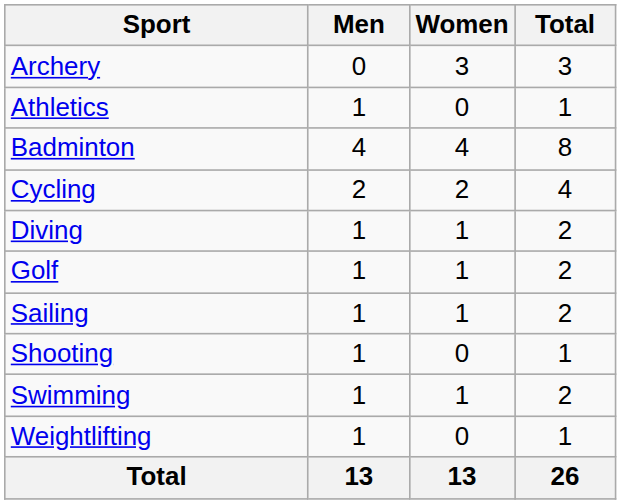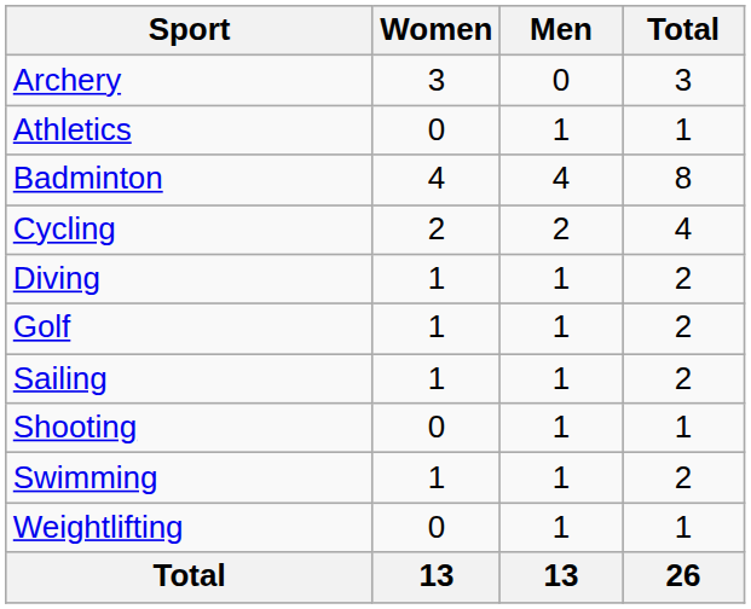 <table class="wikitable sortable" style="text-align:center;">
 <tr>
 <th width=180>Sport</th>
+<th width=55>Women</th>
 <th width=55>Men</th>
-<th width=55>Women</th>
 <th width=55>Total</th>
 </tr>
 <tr>
 <td align=left><a href='#'>Archery</a></td>
+<td>3</td>
 <td>0</td>
-<td>3</td>
 <td>3</td>
 </tr>
 <tr>
 <td align=left><a href='#'>Athletics</a></td>
+<td>0</td>
 <td>1</td>
-<td>0</td>
 <td>1</td>
 </tr>
 <tr>
 <td align=left><a href='#'>Badminton</a></td>
 <td>4</td>
 <td>4</td>
 <td>8</td>
 </tr>
 <tr>
 <td align=left><a href='#'>Cycling</a></td>
 <td>2</td>
 <td>2</td>
 <td>4</td>
 </tr>
 <tr>
 <td align=left><a href='#'>Diving</a></td>
 <td>1</td>
 <td>1</td>
 <td>2</td>
 </tr>
 <tr>
 <td align=left><a href='#'>Golf</a></td>
 <td>1</td>
 <td>1</td>
 <td>2</td>
 </tr>
 <tr>
 <td align=left><a href='#'>Sailing</a></td>
 <td>1</td>
 <td>1</td>
 <td>2</td>
 </tr>
 <tr>
 <td align=left><a href='#'>Shooting</a></td>
+<td>0</td>
 <td>1</td>
-<td>0</td>
 <td>1</td>
 </tr>
 <tr>
 <td align=left><a href='#'>Swimming</a></td>
 <td>1</td>
 <td>1</td>
 <td>2</td>
 </tr>
 <tr>
 <td align=left><a href='#'>Weightlifting</a></td>
+<td>0</td>
 <td>1</td>
-<td>0</td>
 <td>1</td>
 </tr>
 <tr>
 <th>Total</th>
 <th>13</th>
 <th>13</th>
 <th>26</th>
 </tr>
 </table>
